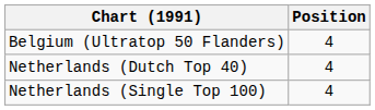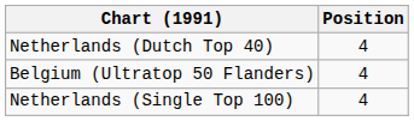 <table class="wikitable sortable">
 <tr>
 <th>Chart (1991)</th>
 <th>Position</th>
 </tr>
 <tr>
-<td>Belgium (Ultratop 50 Flanders)</td>
+<td>Netherlands (Dutch Top 40)</td>
 <td align="center">4</td>
 </tr>
 <tr>
-<td>Netherlands (Dutch Top 40)</td>
+<td>Belgium (Ultratop 50 Flanders)</td>
 <td align="center">4</td>
 </tr>
 <tr>
 <td>Netherlands (Single Top 100)</td>
 <td align="center">4</td>
 </tr>
 </table>
